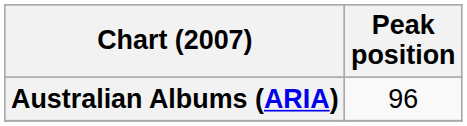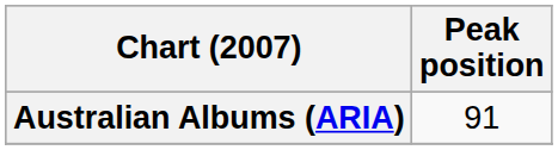 <table class="wikitable sortable plainrowheaders" style="text-align:center">
 <tr>
 <th scope="col">Chart (2007)</th>
 <th scope="col">Peak<br> position</th>
 </tr>
 <tr>
 <th scope="row">Australian Albums (<a href='#'>ARIA</a>)</th>
-<td>96</td>
+<td>91</td>
 </tr>
 <tr>
 </tr>
 <tr>
 </tr>
 </table>
